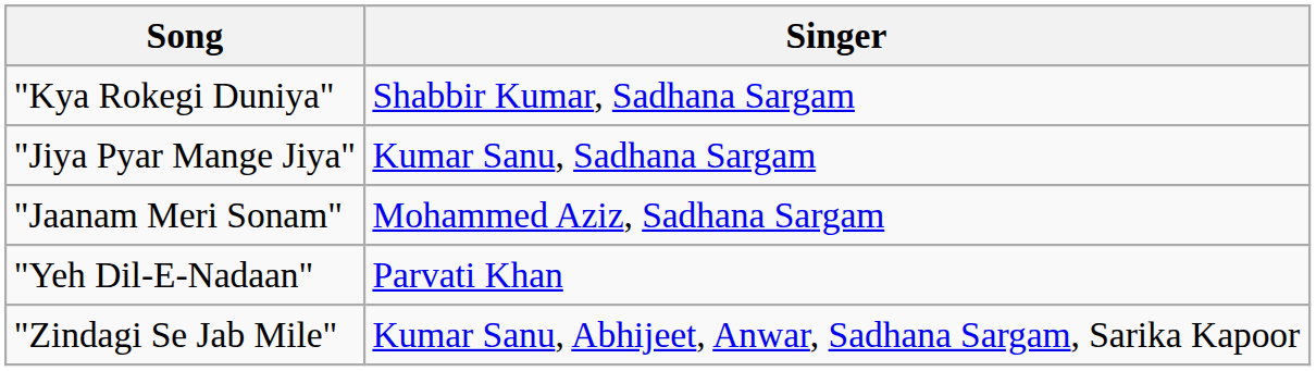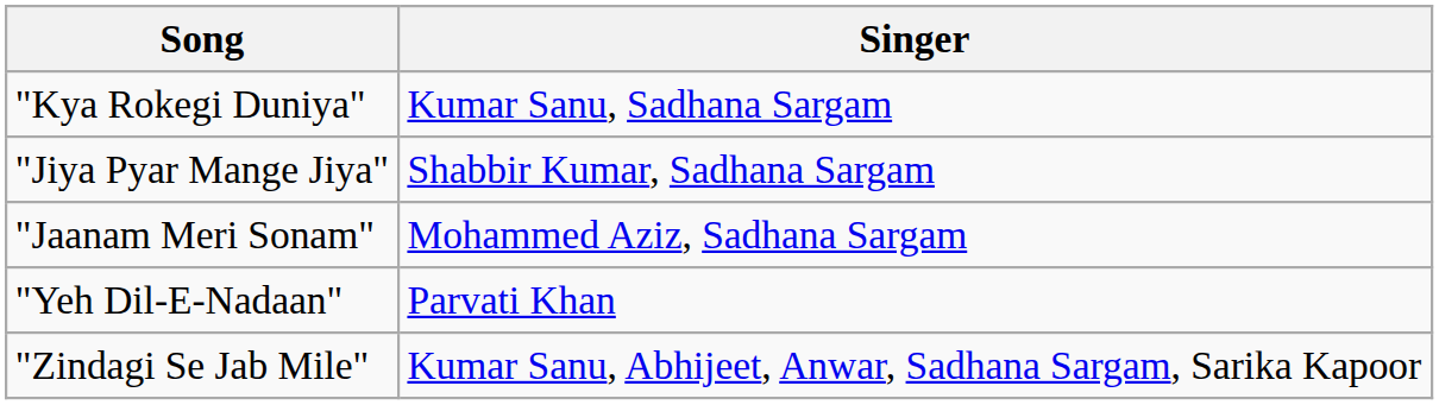 <table class="wikitable" style="font-size:95%;">
 <tr>
 <th>Song</th>
 <th>Singer</th>
 </tr>
 <tr>
 <td>"Kya Rokegi Duniya"</td>
-<td><a href='#'>Shabbir Kumar</a>, <a href='#'>Sadhana Sargam</a></td>
+<td><a href='#'>Kumar Sanu</a>, <a href='#'>Sadhana Sargam</a></td>
 </tr>
 <tr>
 <td>"Jiya Pyar Mange Jiya"</td>
-<td><a href='#'>Kumar Sanu</a>, <a href='#'>Sadhana Sargam</a></td>
+<td><a href='#'>Shabbir Kumar</a>, <a href='#'>Sadhana Sargam</a></td>
 </tr>
 <tr>
 <td>"Jaanam Meri Sonam"</td>
 <td><a href='#'>Mohammed Aziz</a>, <a href='#'>Sadhana Sargam</a></td>
 </tr>
 <tr>
 <td>"Yeh Dil-E-Nadaan"</td>
 <td><a href='#'>Parvati Khan</a></td>
 </tr>
 <tr>
 <td>"Zindagi Se Jab Mile"</td>
 <td><a href='#'>Kumar Sanu</a>, <a href='#'>Abhijeet</a>, <a href='#'>Anwar</a>, <a href='#'>Sadhana Sargam</a>, Sarika Kapoor</td>
 </tr>
 </table>
